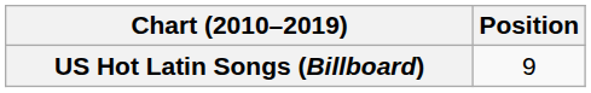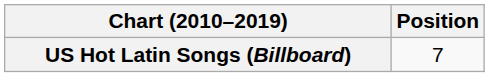 <table class="wikitable plainrowheaders sortable" style="text-align:center">
 <tr>
 <th scope="col" style="width:18em">Chart (2010–2019)</th>
 <th scope="col">Position</th>
 </tr>
 <tr>
 <th scope="row">US Hot Latin Songs (<em>Billboard</em>)</th>
-<td>9</td>
+<td>7</td>
 </tr>
 </table>
